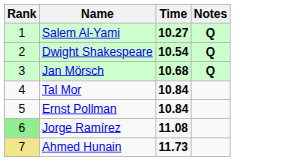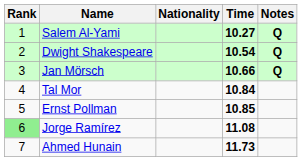 <table class="wikitable sortable" style="text-align:center">
 <tr>
 <th>Rank</th>
 <th>Name</th>
+<th>Nationality</th>
 <th>Time</th>
 <th>Notes</th>
 </tr>
 <tr bgcolor=ccffcc>
 <td>1</td>
 <td align=left><a href='#'>Salem Al-Yami</a></td>
+<td align=left></td>
 <td><strong>10.27</strong></td>
 <td><strong>Q</strong></td>
 </tr>
 <tr bgcolor=ccffcc>
 <td>2</td>
 <td align=left><a href='#'>Dwight Shakespeare</a></td>
+<td align=left></td>
 <td><strong>10.54</strong></td>
 <td><strong>Q</strong></td>
 </tr>
 <tr bgcolor=ccffcc>
 <td>3</td>
 <td align=left><a href='#'>Jan Mörsch</a></td>
-<td><strong>10.68</strong></td>
+<td align=left></td>
+<td><strong>10.66</strong></td>
 <td><strong>Q</strong></td>
 </tr>
 <tr>
 <td>4</td>
 <td align=left><a href='#'>Tal Mor</a></td>
+<td align=left></td>
 <td><strong>10.84</strong></td>
 <td></td>
 </tr>
 <tr>
 <td>5</td>
 <td align=left><a href='#'>Ernst Pollman</a></td>
-<td><strong>10.84</strong></td>
+<td align=left></td>
+<td><strong>10.85</strong></td>
 <td></td>
 </tr>
 <tr>
 <td style="background: lightgreen;">6</td>
 <td align=left><a href='#'>Jorge Ramírez</a></td>
+<td align=left></td>
 <td><strong>11.08</strong></td>
 <td></td>
 </tr>
 <tr>
-<td style="background: khaki;">7</td>
+<td>7</td>
 <td align=left><a href='#'>Ahmed Hunain</a></td>
+<td align=left></td>
 <td><strong>11.73</strong></td>
 <td></td>
 </tr>
 </table>
